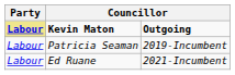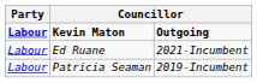 <table class="wikitable">
 <tr>
 <th>Party</th>
 <th colspan="2">Councillor</th>
 </tr>
 <tr>
-<td scope="row" style="background: khaki; text-align: left;"><a href='#'><strong>Labour</strong></a></td>
+<td scope="row" style="text-align: left;"><a href='#'><strong>Labour</strong></a></td>
 <td><strong>Kevin Maton</strong></td>
 <td><strong>Outgoing</strong></td>
+</tr>
+<tr>
+<td scope="row" style="text-align: left;"><a href='#'><em>Labour</em></a></td>
+<td><em>Ed Ruane</em></td>
+<td><em>2021-Incumbent</em></td>
 </tr>
 <tr>
 <td scope="row" style="text-align: left;"><a href='#'><em>Labour</em></a></td>
 <td><em>Patricia Seaman</em></td>
 <td><em>2019-Incumbent</em></td>
 </tr>
-<tr>
-<td scope="row" style="text-align: left;"><a href='#'><em>Labour</em></a></td>
-<td><em>Ed Ruane</em></td>
-<td><em>2021-Incumbent</em></td>
-</tr>
 </table>
